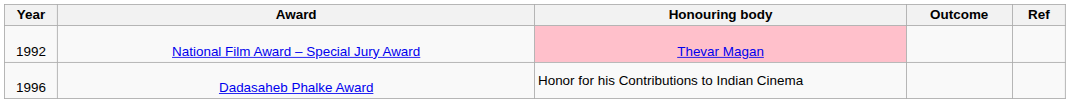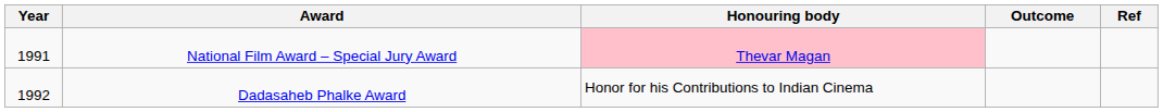 <table class="wikitable sortable" style="width:100%;">
 <tr>
 <th width="5%">Year</th>
 <th style="width:45%;">Award</th>
 <th style="width:35%;">Honouring body</th>
 <th style="width:10%;">Outcome</th>
 <th style="width:5%;">Ref</th>
 </tr>
 <tr>
-<td style="text-align:center;"><br>1992</td>
+<td style="text-align:center;"><br>1991</td>
 <td style="text-align:center;"><br><a href='#'>National Film Award – Special Jury Award</a></td>
 <td style="background: pink; text-align:center;"><br><a href='#'>Thevar Magan</a></td>
 <td></td>
 <td><em></em></td>
 </tr>
 <tr>
-<td style="text-align:center;"><br>1996</td>
+<td style="text-align:center;"><br>1992</td>
 <td style="text-align:center;"><br><a href='#'>Dadasaheb Phalke Award</a></td>
 <td>Honor for his Contributions to Indian Cinema</td>
 <td></td>
 <td></td>
 </tr>
 </table>
